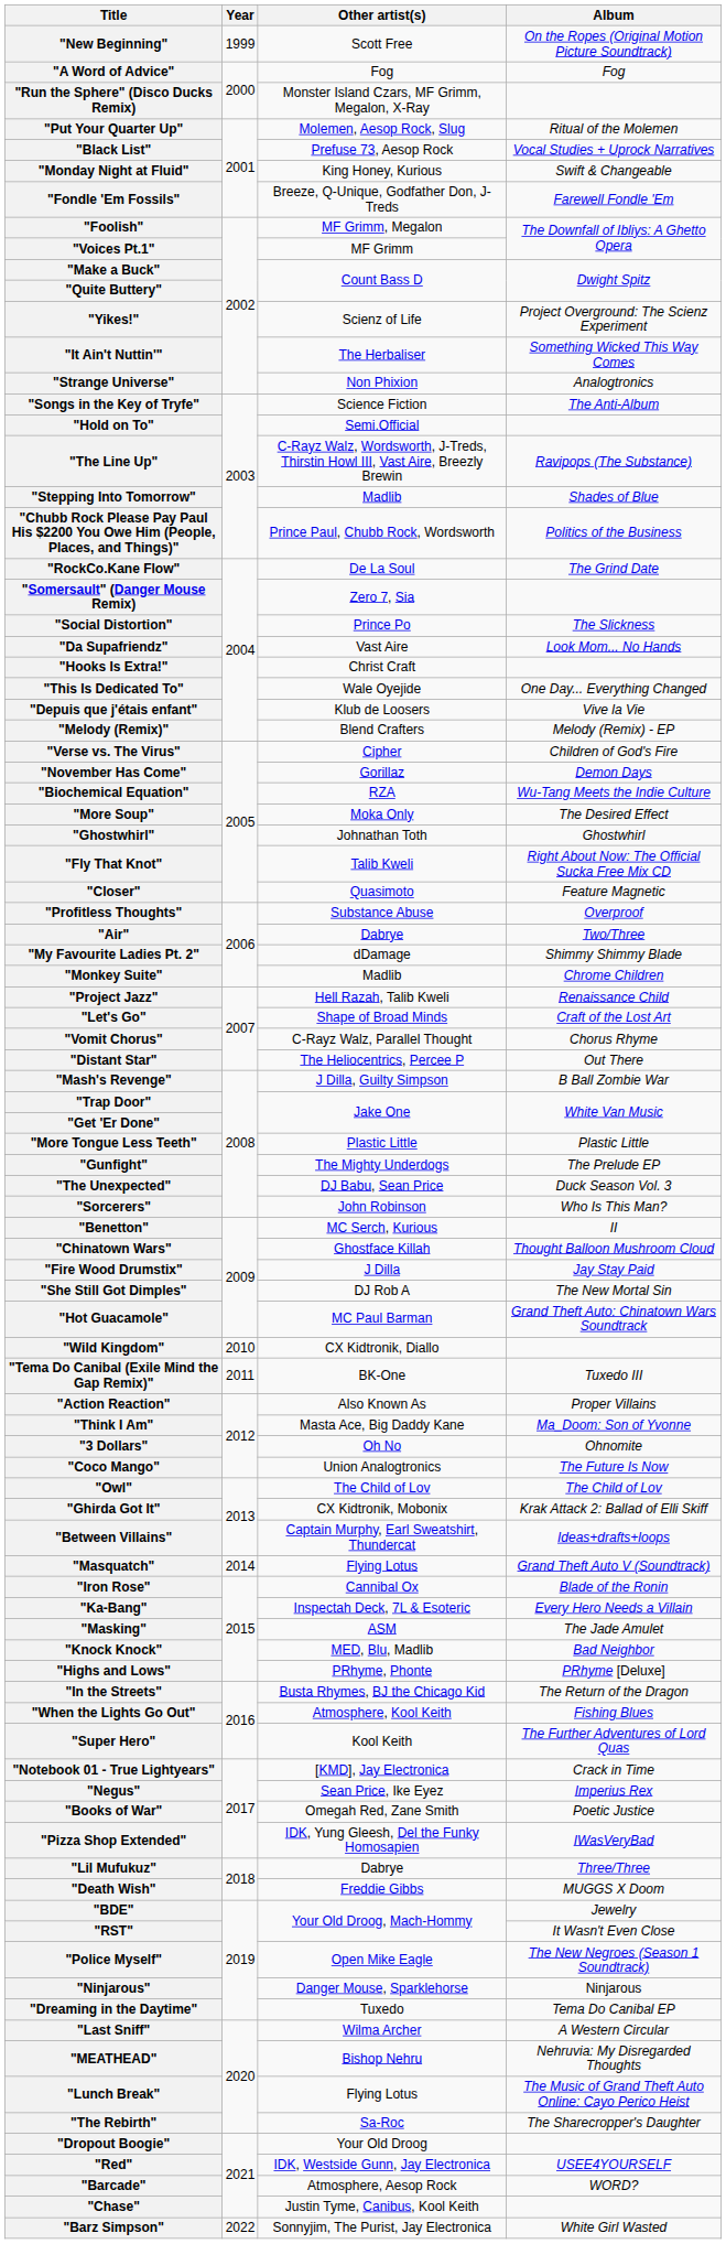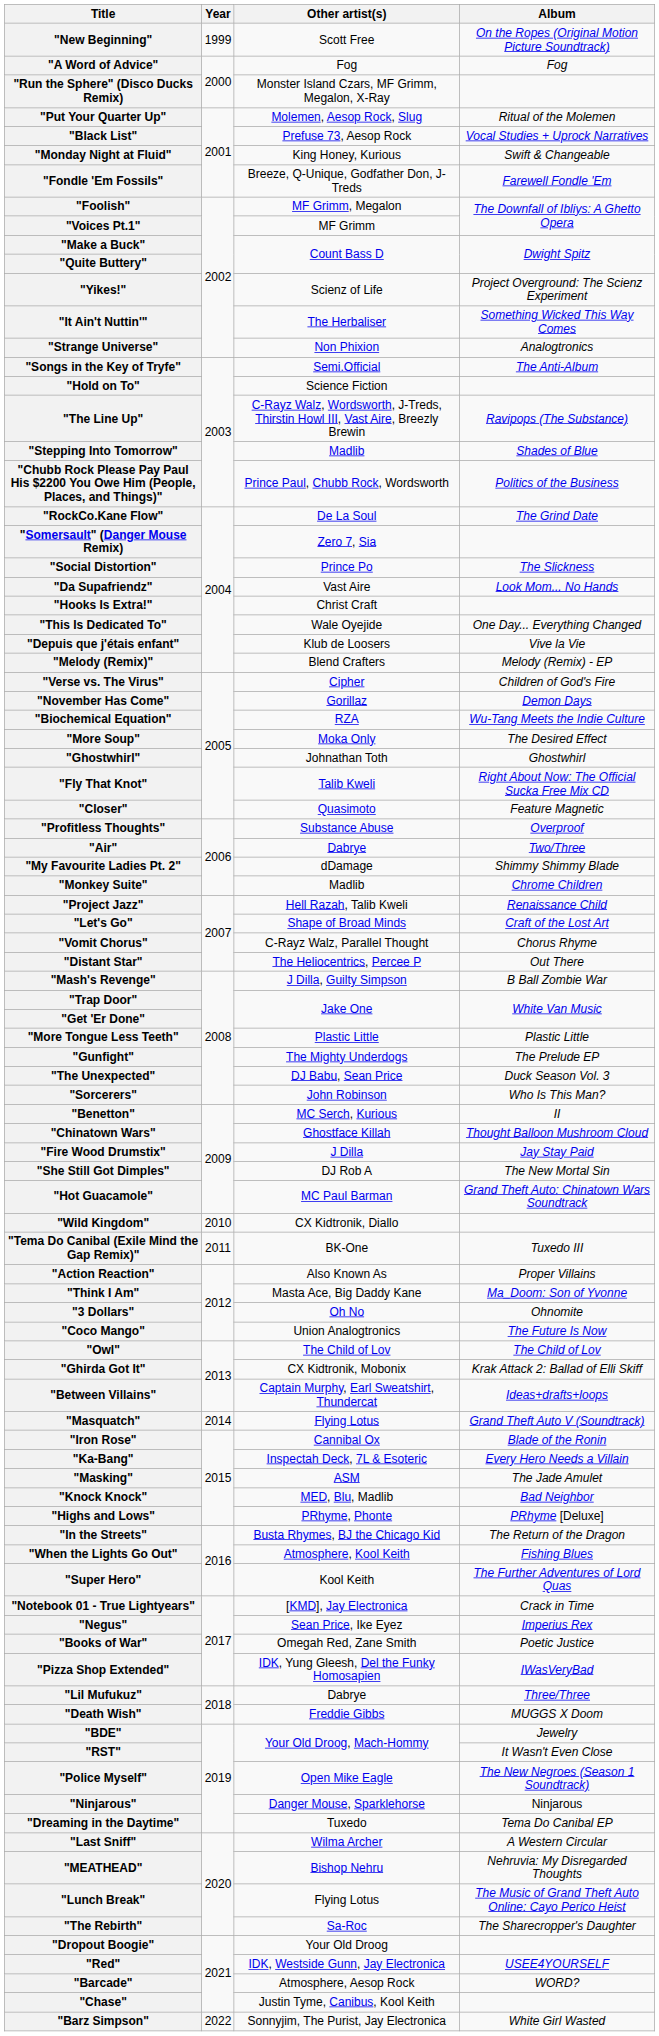 <table class="wikitable plainrowheaders" style="text-align:center;">
 <tr>
 <th scope="col" style="width:16em;">Title</th>
 <th scope="col">Year</th>
 <th scope="col">Other artist(s)</th>
 <th scope="col">Album</th>
 </tr>
 <tr>
 <th scope="row">"New Beginning"</th>
 <td>1999</td>
 <td>Scott Free</td>
 <td><em><a href='#'>On the Ropes (Original Motion Picture Soundtrack)</a></em></td>
 </tr>
 <tr>
 <th scope="row">"A Word of Advice"</th>
 <td rowspan="2">2000</td>
 <td>Fog</td>
 <td><em>Fog</em></td>
 </tr>
 <tr>
 <th scope="row">"Run the Sphere" (Disco Ducks Remix)</th>
 <td>Monster Island Czars, MF Grimm, Megalon, X-Ray</td>
 <td></td>
 </tr>
 <tr>
 <th scope="row">"Put Your Quarter Up"</th>
 <td rowspan="4">2001</td>
 <td><a href='#'>Molemen</a>, <a href='#'>Aesop Rock</a>, <a href='#'>Slug</a></td>
 <td><em>Ritual of the Molemen</em></td>
 </tr>
 <tr>
 <th scope="row">"Black List"</th>
 <td><a href='#'>Prefuse 73</a>, Aesop Rock</td>
 <td><em><a href='#'>Vocal Studies + Uprock Narratives</a></em></td>
 </tr>
 <tr>
 <th scope="row">"Monday Night at Fluid"</th>
 <td>King Honey, Kurious</td>
 <td><em>Swift & Changeable</em></td>
 </tr>
 <tr>
 <th scope="row">"Fondle 'Em Fossils"</th>
 <td>Breeze, Q-Unique, Godfather Don, J-Treds</td>
 <td><em><a href='#'>Farewell Fondle 'Em</a></em></td>
 </tr>
 <tr>
 <th scope="row">"Foolish"</th>
 <td rowspan="7">2002</td>
 <td><a href='#'>MF Grimm</a>, Megalon</td>
 <td rowspan="2"><em><a href='#'>The Downfall of Ibliys: A Ghetto Opera</a></em></td>
 </tr>
 <tr>
 <th scope="row">"Voices Pt.1"</th>
 <td>MF Grimm</td>
 </tr>
 <tr>
 <th scope="row">"Make a Buck"</th>
 <td rowspan="2"><a href='#'>Count Bass D</a></td>
 <td rowspan="2"><em><a href='#'>Dwight Spitz</a></em></td>
 </tr>
 <tr>
 <th scope="row">"Quite Buttery"</th>
 </tr>
 <tr>
 <th scope="row">"Yikes!"</th>
 <td>Scienz of Life</td>
 <td><em>Project Overground: The Scienz Experiment</em></td>
 </tr>
 <tr>
 <th scope="row">"It Ain't Nuttin'"</th>
 <td><a href='#'>The Herbaliser</a></td>
 <td><em><a href='#'>Something Wicked This Way Comes</a></em></td>
 </tr>
 <tr>
 <th scope="row">"Strange Universe"</th>
 <td><a href='#'>Non Phixion</a></td>
 <td><em>Analogtronics</em></td>
 </tr>
 <tr>
 <th scope="row">"Songs in the Key of Tryfe"</th>
 <td rowspan="5">2003</td>
-<td>Science Fiction</td>
+<td><a href='#'>Semi.Official</a></td>
 <td><em><a href='#'>The Anti-Album</a></em></td>
 </tr>
 <tr>
 <th scope="row">"Hold on To"</th>
-<td><a href='#'>Semi.Official</a></td>
+<td>Science Fiction</td>
 <td></td>
 </tr>
 <tr>
 <th scope="row">"The Line Up"</th>
 <td><a href='#'>C-Rayz Walz</a>, <a href='#'>Wordsworth</a>, J-Treds, <a href='#'>Thirstin Howl III</a>, <a href='#'>Vast Aire</a>, Breezly Brewin</td>
 <td><em><a href='#'>Ravipops (The Substance)</a></em></td>
 </tr>
 <tr>
 <th scope="row">"Stepping Into Tomorrow"</th>
 <td><a href='#'>Madlib</a></td>
 <td><em><a href='#'>Shades of Blue</a></em></td>
 </tr>
 <tr>
 <th scope="row">"Chubb Rock Please Pay Paul His $2200 You Owe Him (People, Places, and Things)"</th>
 <td><a href='#'>Prince Paul</a>, <a href='#'>Chubb Rock</a>, Wordsworth</td>
 <td><em><a href='#'>Politics of the Business</a></em></td>
 </tr>
 <tr>
 <th scope="row">"RockCo.Kane Flow"</th>
 <td rowspan="8">2004</td>
 <td><a href='#'>De La Soul</a></td>
 <td><em><a href='#'>The Grind Date</a></em></td>
 </tr>
 <tr>
 <th scope="row">"<a href='#'>Somersault</a>" (<a href='#'>Danger Mouse</a> Remix)</th>
 <td><a href='#'>Zero 7</a>, <a href='#'>Sia</a></td>
 <td></td>
 </tr>
 <tr>
 <th scope="row">"Social Distortion"</th>
 <td><a href='#'>Prince Po</a></td>
 <td><em><a href='#'>The Slickness</a></em></td>
 </tr>
 <tr>
 <th scope="row">"Da Supafriendz"</th>
 <td>Vast Aire</td>
 <td><em><a href='#'>Look Mom... No Hands</a></em></td>
 </tr>
 <tr>
 <th scope="row">"Hooks Is Extra!"</th>
 <td>Christ Craft</td>
 <td></td>
 </tr>
 <tr>
 <th scope="row">"This Is Dedicated To"</th>
 <td>Wale Oyejide</td>
 <td><em>One Day... Everything Changed</em></td>
 </tr>
 <tr>
 <th scope="row">"Depuis que j'étais enfant"</th>
 <td>Klub de Loosers</td>
 <td><em>Vive la Vie</em></td>
 </tr>
 <tr>
 <th scope="row">"Melody (Remix)"</th>
 <td>Blend Crafters</td>
 <td><em>Melody (Remix) - EP</em></td>
 </tr>
 <tr>
 <th scope="row">"Verse vs. The Virus"</th>
 <td rowspan="7">2005</td>
 <td><a href='#'>Cipher</a></td>
 <td><em>Children of God's Fire</em></td>
 </tr>
 <tr>
 <th scope="row">"November Has Come"</th>
 <td><a href='#'>Gorillaz</a></td>
 <td><em><a href='#'>Demon Days</a></em></td>
 </tr>
 <tr>
 <th scope="row">"Biochemical Equation"</th>
 <td><a href='#'>RZA</a></td>
 <td><em><a href='#'>Wu-Tang Meets the Indie Culture</a></em></td>
 </tr>
 <tr>
 <th scope="row">"More Soup"</th>
 <td><a href='#'>Moka Only</a></td>
 <td><em>The Desired Effect</em></td>
 </tr>
 <tr>
 <th scope="row">"Ghostwhirl"</th>
 <td>Johnathan Toth</td>
 <td><em>Ghostwhirl</em></td>
 </tr>
 <tr>
 <th scope="row">"Fly That Knot"</th>
 <td><a href='#'>Talib Kweli</a></td>
 <td><em><a href='#'>Right About Now: The Official Sucka Free Mix CD</a></em></td>
 </tr>
 <tr>
 <th scope="row">"Closer"</th>
 <td><a href='#'>Quasimoto</a></td>
 <td><em>Feature Magnetic</em></td>
 </tr>
 <tr>
 <th scope="row">"Profitless Thoughts"</th>
 <td rowspan="4">2006</td>
 <td><a href='#'>Substance Abuse</a></td>
 <td><em><a href='#'>Overproof</a></em></td>
 </tr>
 <tr>
 <th scope="row">"Air"</th>
 <td><a href='#'>Dabrye</a></td>
 <td><em><a href='#'>Two/Three</a></em></td>
 </tr>
 <tr>
 <th scope="row">"My Favourite Ladies Pt. 2"</th>
 <td>dDamage</td>
 <td><em>Shimmy Shimmy Blade</em></td>
 </tr>
 <tr>
 <th scope="row">"Monkey Suite"</th>
 <td>Madlib</td>
 <td><em><a href='#'>Chrome Children</a></em></td>
 </tr>
 <tr>
 <th scope="row">"Project Jazz"</th>
 <td rowspan="4">2007</td>
 <td><a href='#'>Hell Razah</a>, Talib Kweli</td>
 <td><em><a href='#'>Renaissance Child</a></em></td>
 </tr>
 <tr>
 <th scope="row">"Let's Go"</th>
 <td><a href='#'>Shape of Broad Minds</a></td>
 <td><em><a href='#'>Craft of the Lost Art</a></em></td>
 </tr>
 <tr>
 <th scope="row">"Vomit Chorus"</th>
 <td>C-Rayz Walz, Parallel Thought</td>
 <td><em>Chorus Rhyme</em></td>
 </tr>
 <tr>
 <th scope="row">"Distant Star"</th>
 <td><a href='#'>The Heliocentrics</a>, <a href='#'>Percee P</a></td>
 <td><em>Out There</em></td>
 </tr>
 <tr>
 <th scope="row">"Mash's Revenge"</th>
 <td rowspan="7">2008</td>
 <td><a href='#'>J Dilla</a>, <a href='#'>Guilty Simpson</a></td>
 <td><em>B Ball Zombie War</em></td>
 </tr>
 <tr>
 <th scope="row">"Trap Door"</th>
 <td rowspan="2"><a href='#'>Jake One</a></td>
 <td rowspan="2"><em><a href='#'>White Van Music</a></em></td>
 </tr>
 <tr>
 <th scope="row">"Get 'Er Done"</th>
 </tr>
 <tr>
 <th scope="row">"More Tongue Less Teeth"</th>
 <td><a href='#'>Plastic Little</a></td>
 <td><em>Plastic Little</em></td>
 </tr>
 <tr>
 <th scope="row">"Gunfight"</th>
 <td><a href='#'>The Mighty Underdogs</a></td>
 <td><em>The Prelude EP</em></td>
 </tr>
 <tr>
 <th scope="row">"The Unexpected"</th>
 <td><a href='#'>DJ Babu</a>, <a href='#'>Sean Price</a></td>
 <td><em>Duck Season Vol. 3</em></td>
 </tr>
 <tr>
 <th scope="row">"Sorcerers"</th>
 <td><a href='#'>John Robinson</a></td>
 <td><em>Who Is This Man?</em></td>
 </tr>
 <tr>
 <th scope="row">"Benetton"</th>
 <td rowspan="5">2009</td>
 <td><a href='#'>MC Serch</a>, <a href='#'>Kurious</a></td>
 <td><em>II</em></td>
 </tr>
 <tr>
 <th scope="row">"Chinatown Wars"</th>
 <td><a href='#'>Ghostface Killah</a></td>
 <td><em><a href='#'>Thought Balloon Mushroom Cloud</a></em></td>
 </tr>
 <tr>
 <th scope="row">"Fire Wood Drumstix"</th>
 <td><a href='#'>J Dilla</a></td>
 <td><em><a href='#'>Jay Stay Paid</a></em></td>
 </tr>
 <tr>
 <th scope="row">"She Still Got Dimples"</th>
 <td>DJ Rob A</td>
 <td><em>The New Mortal Sin</em></td>
 </tr>
 <tr>
 <th scope="row">"Hot Guacamole"</th>
 <td><a href='#'>MC Paul Barman</a></td>
 <td><em><a href='#'>Grand Theft Auto: Chinatown Wars Soundtrack</a></em></td>
 </tr>
 <tr>
 <th scope="row">"Wild Kingdom"</th>
 <td>2010</td>
 <td>CX Kidtronik, Diallo</td>
 <td></td>
 </tr>
 <tr>
 <th scope="row">"Tema Do Canibal (Exile Mind the Gap Remix)"</th>
 <td>2011</td>
 <td>BK-One</td>
 <td><em>Tuxedo III</em></td>
 </tr>
 <tr>
 <th scope="row">"Action Reaction"</th>
 <td rowspan="4">2012</td>
 <td>Also Known As</td>
 <td><em>Proper Villains</em></td>
 </tr>
 <tr>
 <th scope="row">"Think I Am"</th>
 <td>Masta Ace, Big Daddy Kane</td>
 <td><em><a href='#'>Ma_Doom: Son of Yvonne</a></em></td>
 </tr>
 <tr>
 <th scope="row">"3 Dollars"</th>
 <td><a href='#'>Oh No</a></td>
 <td><em>Ohnomite</em></td>
 </tr>
 <tr>
 <th scope="row">"Coco Mango"</th>
 <td>Union Analogtronics</td>
 <td><em><a href='#'>The Future Is Now</a></em></td>
 </tr>
 <tr>
 <th scope="row">"Owl"</th>
 <td rowspan="3">2013</td>
 <td><a href='#'>The Child of Lov</a></td>
 <td><em><a href='#'>The Child of Lov</a></em></td>
 </tr>
 <tr>
 <th scope="row">"Ghirda Got It"</th>
 <td>CX Kidtronik, Mobonix</td>
 <td><em>Krak Attack 2: Ballad of Elli Skiff</em></td>
 </tr>
 <tr>
 <th scope="row">"Between Villains"</th>
 <td><a href='#'>Captain Murphy</a>, <a href='#'>Earl Sweatshirt</a>, <a href='#'>Thundercat</a></td>
 <td><em><a href='#'>Ideas+drafts+loops</a></em></td>
 </tr>
 <tr>
 <th scope="row">"Masquatch"</th>
 <td>2014</td>
 <td><a href='#'>Flying Lotus</a></td>
 <td><em><a href='#'>Grand Theft Auto V (Soundtrack)</a></em></td>
 </tr>
 <tr>
 <th scope="row">"Iron Rose"</th>
 <td rowspan="5">2015</td>
 <td><a href='#'>Cannibal Ox</a></td>
 <td><em><a href='#'>Blade of the Ronin</a></em></td>
 </tr>
 <tr>
 <th scope="row">"Ka-Bang"</th>
 <td><a href='#'>Inspectah Deck</a>, <a href='#'>7L & Esoteric</a></td>
 <td><em><a href='#'>Every Hero Needs a Villain</a></em></td>
 </tr>
 <tr>
 <th scope="row">"Masking"</th>
 <td><a href='#'>ASM</a></td>
 <td><em>The Jade Amulet</em></td>
 </tr>
 <tr>
 <th scope="row">"Knock Knock"</th>
 <td><a href='#'>MED</a>, <a href='#'>Blu</a>, Madlib</td>
 <td><em><a href='#'>Bad Neighbor</a></em></td>
 </tr>
 <tr>
 <th scope="row">"Highs and Lows"</th>
 <td><a href='#'>PRhyme</a>, <a href='#'>Phonte</a></td>
 <td><em><a href='#'>PRhyme</a></em> [Deluxe]</td>
 </tr>
 <tr>
 <th scope="row">"In the Streets"</th>
 <td rowspan="3">2016</td>
 <td><a href='#'>Busta Rhymes</a>, <a href='#'>BJ the Chicago Kid</a></td>
 <td><em>The Return of the Dragon</em></td>
 </tr>
 <tr>
 <th scope="row">"When the Lights Go Out"</th>
 <td><a href='#'>Atmosphere</a>, <a href='#'>Kool Keith</a></td>
 <td><em><a href='#'>Fishing Blues</a></em></td>
 </tr>
 <tr>
 <th scope="row">"Super Hero"</th>
 <td>Kool Keith</td>
 <td><em><a href='#'>The Further Adventures of Lord Quas</a></em></td>
 </tr>
 <tr>
 <th scope="row">"Notebook 01 - True Lightyears"</th>
 <td rowspan="4">2017</td>
 <td>[<a href='#'>KMD</a>], <a href='#'>Jay Electronica</a></td>
 <td><em>Crack in Time</em></td>
 </tr>
 <tr>
 <th scope="row">"Negus"</th>
 <td><a href='#'>Sean Price</a>, Ike Eyez</td>
 <td><em><a href='#'>Imperius Rex</a></em></td>
 </tr>
 <tr>
 <th scope="row">"Books of War"</th>
 <td>Omegah Red, Zane Smith</td>
 <td><em>Poetic Justice</em></td>
 </tr>
 <tr>
 <th scope="row">"Pizza Shop Extended"</th>
 <td><a href='#'>IDK</a>, Yung Gleesh, <a href='#'>Del the Funky Homosapien</a></td>
 <td><em><a href='#'>IWasVeryBad</a></em></td>
 </tr>
 <tr>
 <th scope="row">"Lil Mufukuz"</th>
 <td rowspan="2">2018</td>
 <td>Dabrye</td>
 <td><em><a href='#'>Three/Three</a></em></td>
 </tr>
 <tr>
 <th scope="row">"Death Wish"</th>
 <td><a href='#'>Freddie Gibbs</a></td>
 <td><em>MUGGS X Doom</em></td>
 </tr>
 <tr>
 <th scope="row">"BDE"</th>
 <td rowspan="5">2019</td>
 <td rowspan="2"><a href='#'>Your Old Droog</a>, <a href='#'>Mach-Hommy</a></td>
 <td><em>Jewelry</em></td>
 </tr>
 <tr>
 <th scope="row">"RST"</th>
 <td><em>It Wasn't Even Close</em></td>
 </tr>
 <tr>
 <th scope="row">"Police Myself"</th>
 <td><a href='#'>Open Mike Eagle</a></td>
 <td><em><a href='#'>The New Negroes (Season 1 Soundtrack)</a></em></td>
 </tr>
 <tr>
 <th scope="row">"Ninjarous"</th>
 <td><a href='#'>Danger Mouse</a>, <a href='#'>Sparklehorse</a></td>
 <td>Ninjarous</td>
 </tr>
 <tr>
 <th scope="row">"Dreaming in the Daytime"</th>
 <td>Tuxedo</td>
 <td><em>Tema Do Canibal EP</em></td>
 </tr>
 <tr>
 <th scope="row">"Last Sniff"</th>
 <td rowspan="4">2020</td>
 <td><a href='#'>Wilma Archer</a></td>
 <td><em>A Western Circular</em></td>
 </tr>
 <tr>
 <th scope="row">"MEATHEAD"</th>
 <td><a href='#'>Bishop Nehru</a></td>
 <td><em>Nehruvia: My Disregarded Thoughts</em></td>
 </tr>
 <tr>
 <th scope="row">"Lunch Break"</th>
 <td>Flying Lotus</td>
 <td><em><a href='#'>The Music of Grand Theft Auto Online: Cayo Perico Heist</a></em></td>
 </tr>
 <tr>
 <th scope="row">"The Rebirth"</th>
 <td><a href='#'>Sa-Roc</a></td>
 <td><em>The Sharecropper's Daughter</em></td>
 </tr>
 <tr>
 <th scope="row">"Dropout Boogie"</th>
 <td rowspan="4">2021</td>
 <td>Your Old Droog</td>
 <td></td>
 </tr>
 <tr>
 <th scope="row">"Red"</th>
 <td><a href='#'>IDK</a>, <a href='#'>Westside Gunn</a>, <a href='#'>Jay Electronica</a></td>
 <td><em><a href='#'>USEE4YOURSELF</a></em></td>
 </tr>
 <tr>
 <th scope="row">"Barcade"</th>
 <td>Atmosphere, Aesop Rock</td>
 <td><em>WORD?</em></td>
 </tr>
 <tr>
 <th scope="row">"Chase"</th>
 <td>Justin Tyme, <a href='#'>Canibus</a>, Kool Keith</td>
 <td></td>
 </tr>
 <tr>
 <th scope="row">"Barz Simpson"</th>
 <td>2022</td>
 <td>Sonnyjim, The Purist, Jay Electronica</td>
 <td><em>White Girl Wasted</em></td>
 </tr>
 </table>
